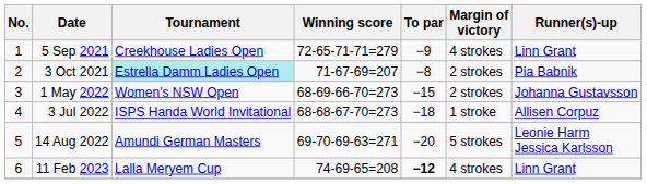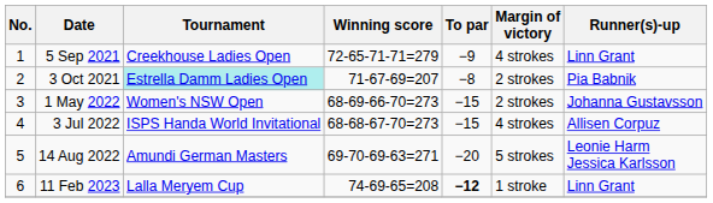 <table class="wikitable " style="font-size:95%;">
 <tr>
 <th>No.</th>
 <th>Date</th>
 <th>Tournament</th>
 <th>Winning score</th>
 <th>To par</th>
 <th>Margin of<br>victory</th>
 <th>Runner(s)-up</th>
 </tr>
 <tr>
 <td align=center>1</td>
 <td align=right>5 Sep <a href='#'>2021</a></td>
 <td><a href='#'>Creekhouse Ladies Open</a></td>
 <td align=right>72-65-71-71=279</td>
 <td align=center>−9</td>
 <td>4 strokes</td>
 <td> <a href='#'>Linn Grant</a></td>
 </tr>
 <tr>
 <td align=center>2</td>
 <td align=right>3 Oct 2021</td>
 <td style="background: paleturquoise;"><a href='#'>Estrella Damm Ladies Open</a></td>
 <td align=right>71-67-69=207</td>
 <td align=center>−8</td>
 <td>2 strokes</td>
 <td> <a href='#'>Pia Babnik</a></td>
 </tr>
 <tr>
 <td align=center>3</td>
 <td align=right>1 May <a href='#'>2022</a></td>
 <td><a href='#'>Women's NSW Open</a></td>
 <td align=right>68-69-66-70=273</td>
 <td align=center>−15</td>
 <td>2 strokes</td>
 <td> <a href='#'>Johanna Gustavsson</a></td>
 </tr>
 <tr>
 <td align=center>4</td>
 <td align=right>3 Jul 2022</td>
 <td><a href='#'>ISPS Handa World Invitational</a></td>
 <td align=right>68-68-67-70=273</td>
-<td align=center>−18</td>
-<td>1 stroke</td>
+<td align=center>−15</td>
+<td>4 strokes</td>
 <td> <a href='#'>Allisen Corpuz</a></td>
 </tr>
 <tr>
 <td align=center>5</td>
 <td align=right>14 Aug 2022</td>
 <td><a href='#'>Amundi German Masters</a></td>
 <td align=right>69-70-69-63=271</td>
 <td align=center>−20</td>
 <td>5 strokes</td>
 <td> <a href='#'>Leonie Harm</a><br> <a href='#'>Jessica Karlsson</a></td>
 </tr>
 <tr>
 <td align=center>6</td>
 <td align=right>11 Feb <a href='#'>2023</a></td>
 <td><a href='#'>Lalla Meryem Cup</a></td>
 <td align=right>74-69-65=208</td>
 <td align=center><strong>−12</strong></td>
-<td>4 strokes</td>
+<td>1 stroke</td>
 <td> <a href='#'>Linn Grant</a></td>
 </tr>
 <tr>
 </tr>
 </table>
